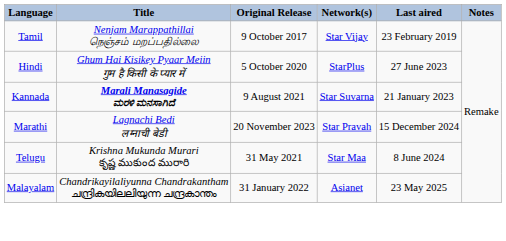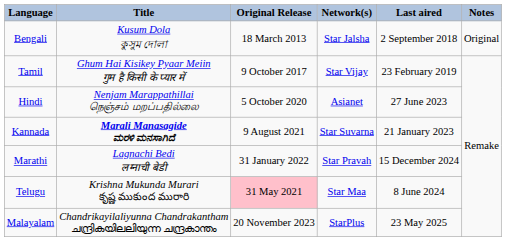 <table class="wikitable" style="text-align:center;">
 <tr>
 <th style="background:LightSteelBlue;">Language</th>
 <th style="background:LightSteelBlue;">Title</th>
 <th style="background:LightSteelBlue;">Original Release</th>
 <th style="background:LightSteelBlue;">Network(s)</th>
 <th style="background:LightSteelBlue;">Last aired</th>
 <th style="background:LightSteelBlue;">Notes</th>
 </tr>
 <tr>
+<td><a href='#'>Bengali</a></td>
+<td><em><a href='#'>Kusum Dola</a></em><br><em>কুসুম দোলা</em></td>
+<td>18 March 2013</td>
+<td><a href='#'>Star Jalsha</a></td>
+<td>2 September 2018</td>
+<td>Original</td>
+</tr>
+<tr>
 <td><a href='#'>Tamil</a></td>
-<td><em><a href='#'>Nenjam Marappathillai</a></em><br><em>நெஞ்சம் மறப்பதில்லை</em></td>
+<td><em><a href='#'>Ghum Hai Kisikey Pyaar Meiin</a></em><br><em>गुम है किसी के प्यार में</em></td>
 <td>9 October 2017</td>
 <td><a href='#'>Star Vijay</a></td>
 <td>23 February 2019</td>
 <td rowspan="6">Remake</td>
 </tr>
 <tr>
 <td><a href='#'>Hindi</a></td>
-<td><em><a href='#'>Ghum Hai Kisikey Pyaar Meiin</a></em><br><em>गुम है किसी के प्यार में</em></td>
+<td><em><a href='#'>Nenjam Marappathillai</a></em><br><em>நெஞ்சம் மறப்பதில்லை</em></td>
 <td>5 October 2020</td>
-<td><a href='#'>StarPlus</a></td>
+<td><a href='#'>Asianet</a></td>
 <td>27 June 2023</td>
 </tr>
 <tr>
 <td><a href='#'>Kannada</a></td>
 <td><strong><em><a href='#'>Marali Manasagide</a></em><br><em>ಮರಳಿ ಮನಸಾಗಿದೆ</em></strong></td>
 <td>9 August 2021</td>
 <td><a href='#'>Star Suvarna</a></td>
 <td>21 January 2023</td>
 </tr>
 <tr>
 <td><a href='#'>Marathi</a></td>
 <td><em><a href='#'>Lagnachi Bedi</a></em><br><em>लग्नाची बेडी</em></td>
-<td>20 November 2023</td>
+<td>31 January 2022</td>
 <td><a href='#'>Star Pravah</a></td>
 <td>15 December 2024</td>
 </tr>
 <tr>
 <td><a href='#'>Telugu</a></td>
 <td><em>Krishna Mukunda Murari</em><br>కృష్ణ ముకుంద మురారి</td>
-<td>31 May 2021</td>
+<td style="background: pink;">31 May 2021</td>
 <td><a href='#'>Star Maa</a></td>
 <td>8 June 2024</td>
 </tr>
 <tr>
 <td><a href='#'>Malayalam</a></td>
 <td><em>Chandrikayilaliyunna Chandrakantham</em><br>ചന്ദ്രികയിലലിയുന്ന ചന്ദ്രകാന്തം</td>
-<td>31 January 2022</td>
-<td><a href='#'>Asianet</a></td>
+<td>20 November 2023</td>
+<td><a href='#'>StarPlus</a></td>
 <td>23 May 2025</td>
 </tr>
 </table>
